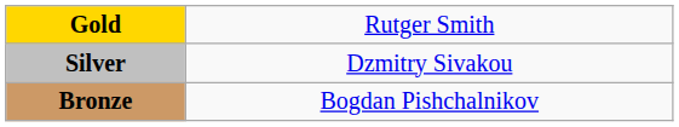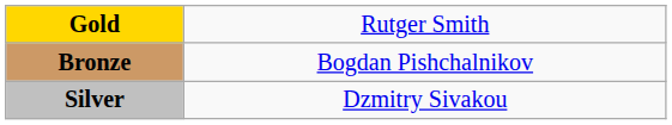 <table class="wikitable" style="text-align:center; " width="35%">
 <tr>
 <td bgcolor="gold"><strong>Gold</strong></td>
 <td><a href='#'>Rutger Smith</a><br>  <small><em></em></small></td>
 </tr>
 <tr>
+<td bgcolor="CC9966"><strong>Bronze</strong></td>
+<td><a href='#'>Bogdan Pishchalnikov</a><br>  <small><em></em></small></td>
+</tr>
+<tr>
 <td bgcolor="silver"><strong>Silver</strong></td>
 <td><a href='#'>Dzmitry Sivakou</a><br>  <small><em></em></small></td>
 </tr>
-<tr>
-<td bgcolor="CC9966"><strong>Bronze</strong></td>
-<td><a href='#'>Bogdan Pishchalnikov</a><br>  <small><em></em></small></td>
-</tr>
 </table>
